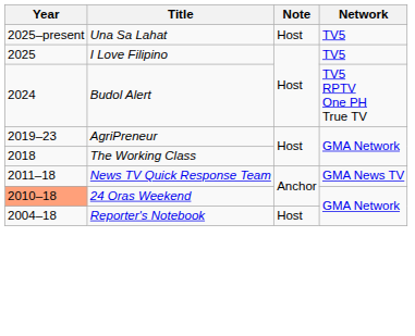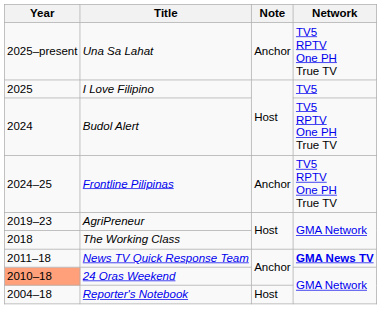 <table class="wikitable">
 <tr>
 <th>Year</th>
 <th>Title</th>
 <th>Note</th>
 <th>Network</th>
 </tr>
 <tr>
 <td>2025–present</td>
 <td><em>Una Sa Lahat</em></td>
-<td>Host</td>
-<td><a href='#'>TV5</a></td>
+<td>Anchor</td>
+<td><a href='#'>TV5</a><br><a href='#'>RPTV</a><br><a href='#'>One PH</a><br>True TV</td>
 </tr>
 <tr>
 <td>2025</td>
 <td><em>I Love Filipino</em></td>
 <td rowspan="2">Host</td>
 <td><a href='#'>TV5</a></td>
 </tr>
 <tr>
 <td>2024</td>
 <td><em>Budol Alert</em></td>
+<td><a href='#'>TV5</a><br><a href='#'>RPTV</a><br><a href='#'>One PH</a><br>True TV</td>
+</tr>
+<tr>
+<td>2024–25</td>
+<td><em><a href='#'>Frontline Pilipinas</a></em></td>
+<td>Anchor</td>
 <td><a href='#'>TV5</a><br><a href='#'>RPTV</a><br><a href='#'>One PH</a><br>True TV</td>
 </tr>
 <tr>
 <td>2019–23</td>
 <td><em>AgriPreneur</em></td>
 <td rowspan="2">Host</td>
 <td rowspan="2"><a href='#'>GMA Network</a></td>
 </tr>
 <tr>
 <td>2018</td>
 <td><em>The Working Class</em></td>
 </tr>
 <tr>
 <td>2011–18</td>
 <td><em><a href='#'>News TV Quick Response Team</a></em></td>
 <td rowspan="2">Anchor</td>
-<td><a href='#'>GMA News TV</a></td>
+<td><strong><a href='#'>GMA News TV</a></strong></td>
 </tr>
 <tr>
 <td style="background: lightsalmon;">2010–18</td>
 <td><em><a href='#'>24 Oras Weekend</a></em></td>
 <td rowspan="2"><a href='#'>GMA Network</a></td>
 </tr>
 <tr>
 <td>2004–18</td>
 <td><em><a href='#'>Reporter's Notebook</a></em></td>
 <td>Host</td>
 </tr>
 </table>
